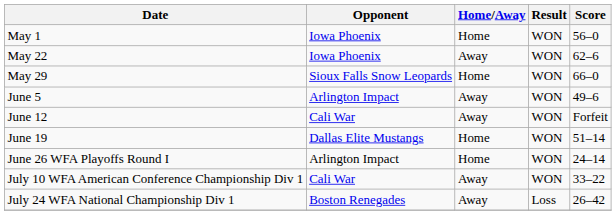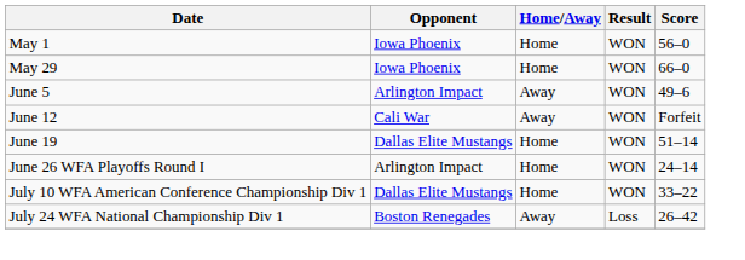 <table class="wikitable">
 <tr>
 <th>Date</th>
 <th>Opponent</th>
 <th><a href='#'>Home</a>/<a href='#'>Away</a></th>
 <th>Result</th>
 <th>Score</th>
 </tr>
 <tr>
 <td>May 1</td>
 <td><a href='#'>Iowa Phoenix</a></td>
 <td>Home</td>
 <td>WON</td>
 <td>56–0</td>
 </tr>
 <tr>
-<td>May 22</td>
+<td>May 29</td>
 <td><a href='#'>Iowa Phoenix</a></td>
-<td>Away</td>
-<td>WON</td>
-<td>62–6</td>
-</tr>
-<tr>
-<td>May 29</td>
-<td><a href='#'>Sioux Falls Snow Leopards</a></td>
 <td>Home</td>
 <td>WON</td>
 <td>66–0</td>
 </tr>
 <tr>
 <td>June 5</td>
 <td><a href='#'>Arlington Impact</a></td>
 <td>Away</td>
 <td>WON</td>
 <td>49–6</td>
 </tr>
 <tr>
 <td>June 12</td>
 <td><a href='#'>Cali War</a></td>
 <td>Away</td>
 <td>WON</td>
 <td>Forfeit</td>
 </tr>
 <tr>
 <td>June 19</td>
 <td><a href='#'>Dallas Elite Mustangs</a></td>
 <td>Home</td>
 <td>WON</td>
 <td>51–14</td>
 </tr>
 <tr>
 <td>June 26 WFA Playoffs Round I</td>
 <td>Arlington Impact</td>
 <td>Home</td>
 <td>WON</td>
 <td>24–14</td>
 </tr>
 <tr>
 <td>July 10 WFA American Conference Championship Div 1</td>
-<td><a href='#'>Cali War</a></td>
-<td>Away</td>
+<td><a href='#'>Dallas Elite Mustangs</a></td>
+<td>Home</td>
 <td>WON</td>
 <td>33–22</td>
 </tr>
 <tr>
 <td>July 24 WFA National Championship Div 1</td>
 <td><a href='#'>Boston Renegades</a></td>
 <td>Away</td>
 <td>Loss</td>
 <td>26–42</td>
 </tr>
 <tr>
 </tr>
 </table>
